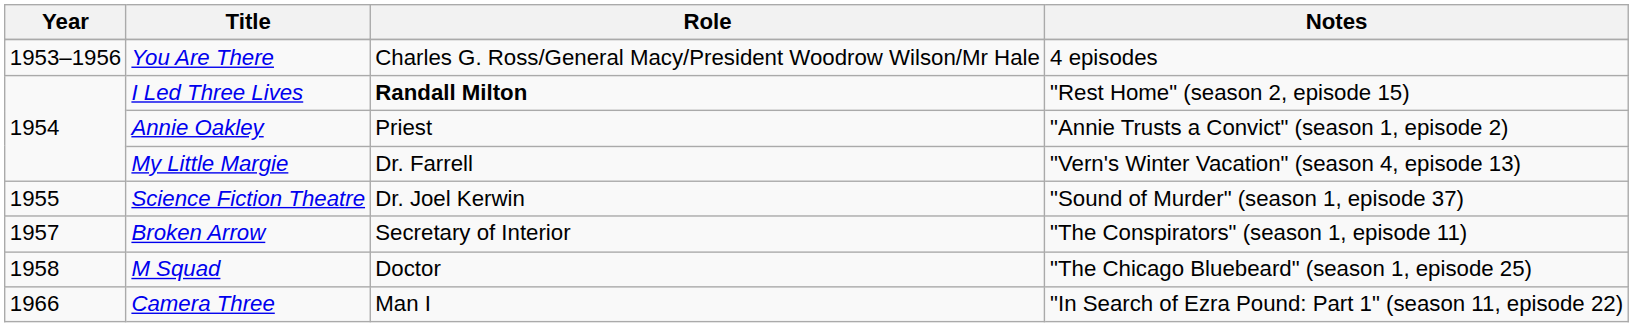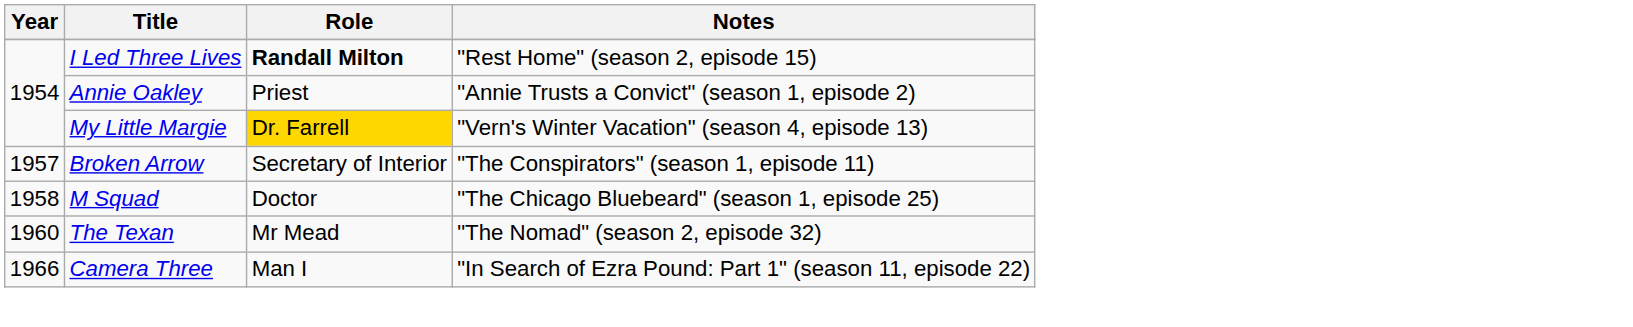 <table class="wikitable sortable plainrowheaders">
 <tr>
 <th scope="col">Year</th>
 <th scope="col">Title</th>
 <th scope="col">Role</th>
 <th scope="col" class="unsortable">Notes</th>
 </tr>
 <tr>
-</tr>
-<tr>
-<td>1953–1956</td>
-<td><em><a href='#'>You Are There</a></em></td>
-<td>Charles G. Ross/General Macy/President Woodrow Wilson/Mr Hale</td>
-<td>4 episodes</td>
 </tr>
 <tr>
 <td rowspan="3">1954</td>
 <td><em><a href='#'>I Led Three Lives</a></em></td>
 <td><strong>Randall Milton</strong></td>
 <td>"Rest Home" (season 2, episode 15)</td>
 </tr>
 <tr>
 <td><em><a href='#'>Annie Oakley</a></em></td>
 <td>Priest</td>
 <td>"Annie Trusts a Convict" (season 1, episode 2)</td>
 </tr>
 <tr>
 <td><em><a href='#'>My Little Margie</a></em></td>
-<td>Dr. Farrell</td>
+<td style="background: gold;">Dr. Farrell</td>
 <td>"Vern's Winter Vacation" (season 4, episode 13)</td>
-</tr>
-<tr>
-<td>1955</td>
-<td><em><a href='#'>Science Fiction Theatre</a></em></td>
-<td>Dr. Joel Kerwin</td>
-<td>"Sound of Murder" (season 1, episode 37)</td>
 </tr>
 <tr>
 <td>1957</td>
 <td><em><a href='#'>Broken Arrow</a></em></td>
 <td>Secretary of Interior</td>
 <td>"The Conspirators" (season 1, episode 11)</td>
 </tr>
 <tr>
 <td>1958</td>
 <td><em><a href='#'>M Squad</a></em></td>
 <td>Doctor</td>
 <td>"The Chicago Bluebeard" (season 1, episode 25)</td>
 </tr>
 <tr>
+<td>1960</td>
+<td data-sort-value="Texan, The"><em><a href='#'>The Texan</a></em></td>
+<td>Mr Mead</td>
+<td>"The Nomad" (season 2, episode 32)</td>
+</tr>
+<tr>
 <td>1966</td>
 <td><em><a href='#'>Camera Three</a></em></td>
 <td>Man I</td>
 <td>"In Search of Ezra Pound: Part 1" (season 11, episode 22)</td>
 </tr>
 </table>
